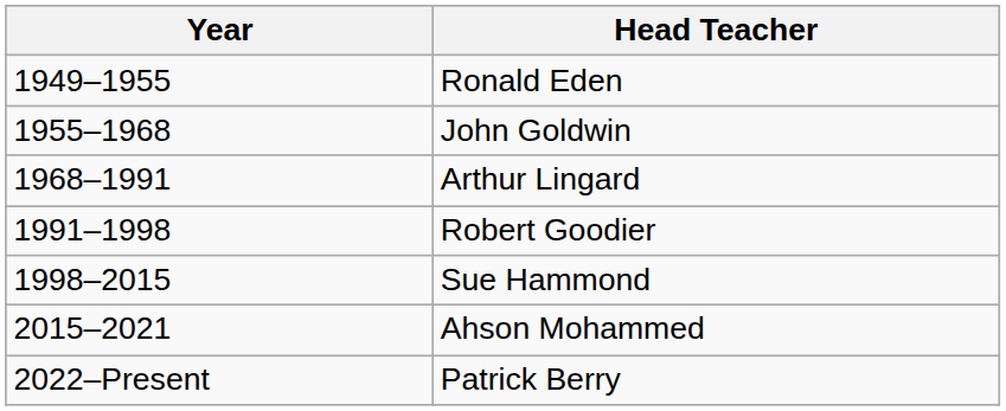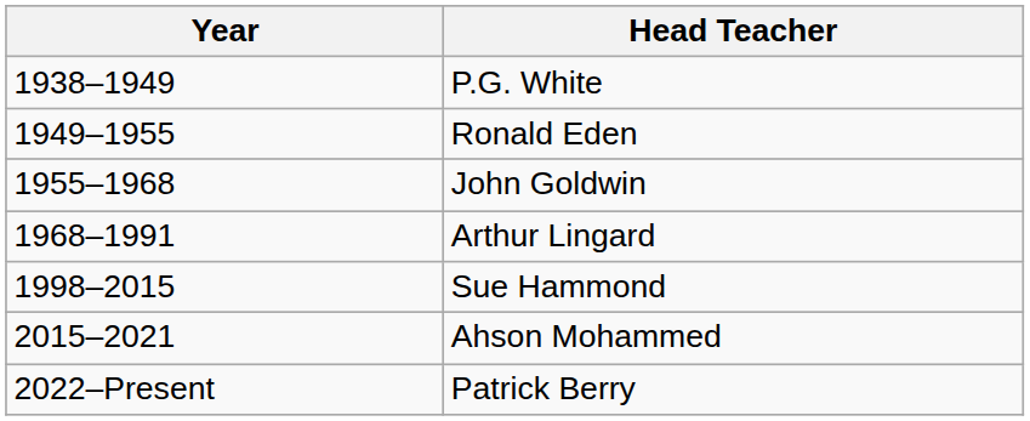 <table style="margin:1em auto 1em auto; width:40%;" class="wikitable">
 <tr>
 <th>Year</th>
 <th>Head Teacher</th>
+</tr>
+<tr>
+<td>1938–1949</td>
+<td>P.G. White</td>
 </tr>
 <tr>
 <td>1949–1955</td>
 <td>Ronald Eden</td>
 </tr>
 <tr>
 <td>1955–1968</td>
 <td>John Goldwin</td>
 </tr>
 <tr>
 <td>1968–1991</td>
 <td>Arthur Lingard</td>
 </tr>
 <tr>
-<td>1991–1998</td>
-<td>Robert Goodier</td>
-</tr>
-<tr>
 <td>1998–2015</td>
 <td>Sue Hammond</td>
 </tr>
 <tr>
 <td>2015–2021</td>
 <td>Ahson Mohammed</td>
 </tr>
 <tr>
 <td>2022–Present</td>
 <td>Patrick Berry</td>
 </tr>
 </table>
